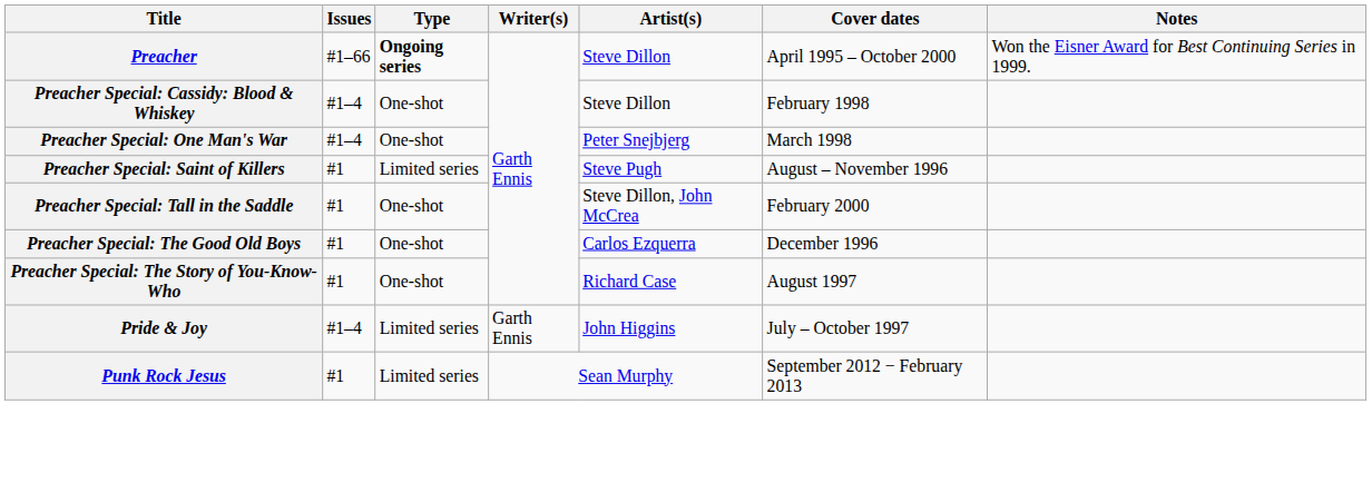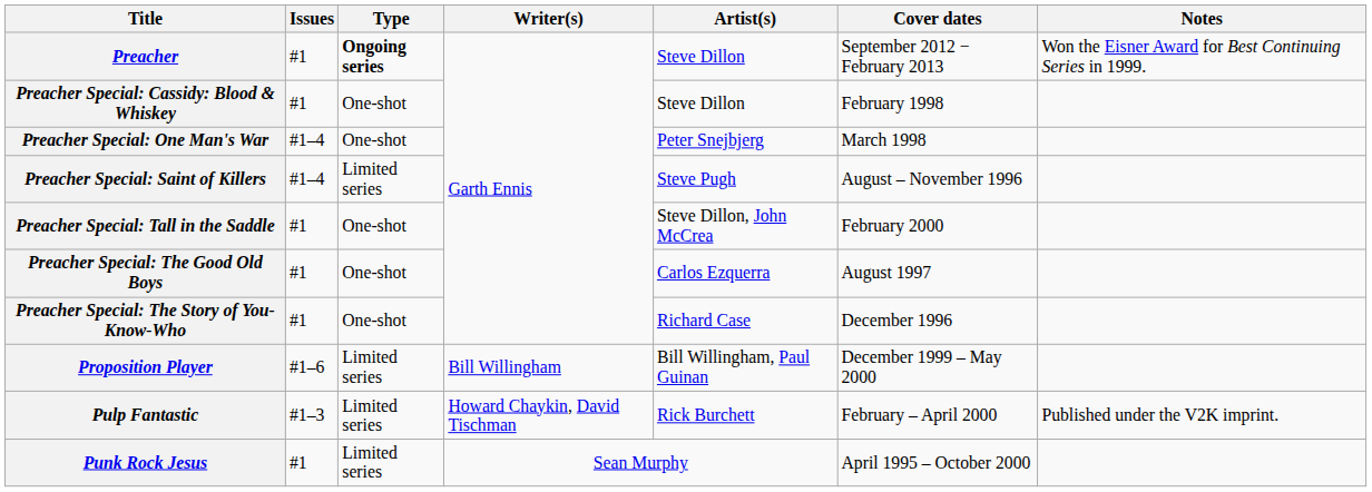 <table class="wikitable">
 <tr>
 <th>Title</th>
 <th>Issues</th>
 <th>Type</th>
 <th>Writer(s)</th>
 <th>Artist(s)</th>
 <th>Cover dates</th>
 <th>Notes</th>
 </tr>
 <tr>
 <th><em><a href='#'>Preacher</a></em></th>
-<td>#1–66</td>
+<td>#1</td>
 <td><strong>Ongoing series</strong></td>
 <td rowspan="7"><a href='#'>Garth Ennis</a></td>
 <td><a href='#'>Steve Dillon</a></td>
-<td>April 1995 – October 2000</td>
+<td>September 2012 − February 2013</td>
 <td>Won the <a href='#'>Eisner Award</a> for <em>Best Continuing Series</em> in 1999.</td>
 </tr>
 <tr>
 <th><em>Preacher Special: Cassidy: Blood & Whiskey</em></th>
-<td>#1–4</td>
+<td>#1</td>
 <td>One-shot</td>
 <td>Steve Dillon</td>
 <td>February 1998</td>
 <td></td>
 </tr>
 <tr>
 <th><em>Preacher Special: One Man's War</em></th>
 <td>#1–4</td>
 <td>One-shot</td>
 <td><a href='#'>Peter Snejbjerg</a></td>
 <td>March 1998</td>
 <td></td>
 </tr>
 <tr>
 <th><em>Preacher Special: Saint of Killers</em></th>
-<td>#1</td>
+<td>#1–4</td>
 <td>Limited series</td>
 <td><a href='#'>Steve Pugh</a></td>
 <td>August – November 1996</td>
 <td></td>
 </tr>
 <tr>
 <th><em>Preacher Special: Tall in the Saddle</em></th>
 <td>#1</td>
 <td>One-shot</td>
 <td>Steve Dillon, <a href='#'>John McCrea</a></td>
 <td>February 2000</td>
 <td></td>
 </tr>
 <tr>
 <th><em>Preacher Special: The Good Old Boys</em></th>
 <td>#1</td>
 <td>One-shot</td>
 <td><a href='#'>Carlos Ezquerra</a></td>
-<td>December 1996</td>
+<td>August 1997</td>
 <td></td>
 </tr>
 <tr>
 <th><em>Preacher Special: The Story of You-Know-Who</em></th>
 <td>#1</td>
 <td>One-shot</td>
 <td><a href='#'>Richard Case</a></td>
-<td>August 1997</td>
+<td>December 1996</td>
 <td></td>
 </tr>
 <tr>
-<th><em>Pride & Joy</em></th>
-<td>#1–4</td>
+<th><em><a href='#'>Proposition Player</a></em></th>
+<td>#1–6</td>
 <td>Limited series</td>
-<td>Garth Ennis</td>
-<td><a href='#'>John Higgins</a></td>
-<td>July – October 1997</td>
+<td><a href='#'>Bill Willingham</a></td>
+<td>Bill Willingham, <a href='#'>Paul Guinan</a></td>
+<td>December 1999 – May 2000</td>
 <td></td>
+</tr>
+<tr>
+<th><em>Pulp Fantastic</em></th>
+<td>#1–3</td>
+<td>Limited series</td>
+<td><a href='#'>Howard Chaykin</a>, <a href='#'>David Tischman</a></td>
+<td><a href='#'>Rick Burchett</a></td>
+<td>February – April 2000</td>
+<td>Published under the V2K imprint.</td>
 </tr>
 <tr>
 <th><em><a href='#'>Punk Rock Jesus</a></em></th>
 <td>#1</td>
 <td>Limited series</td>
 <td colspan="2" style="text-align: center"><a href='#'>Sean Murphy</a></td>
-<td>September 2012 − February 2013</td>
+<td>April 1995 – October 2000</td>
 <td></td>
 </tr>
 </table>
